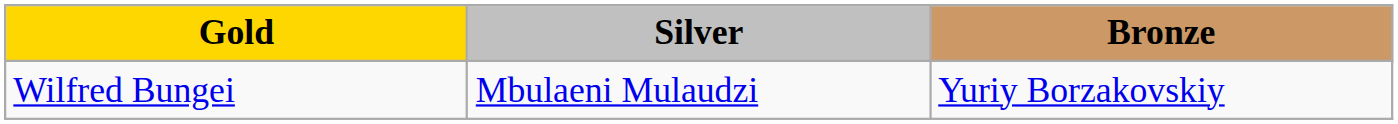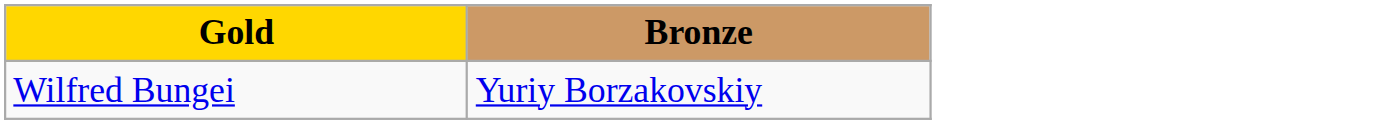 <table class="wikitable" style="text-align:left">
 <tr align="center">
 <td width=200 bgcolor=gold><strong>Gold</strong></td>
-<td width=200 bgcolor=silver><strong>Silver</strong></td>
 <td width=200 bgcolor=CC9966><strong>Bronze</strong></td>
 </tr>
 <tr>
 <td><a href='#'>Wilfred Bungei</a><br><em></em></td>
-<td><a href='#'>Mbulaeni Mulaudzi</a><br><em></em></td>
 <td><a href='#'>Yuriy Borzakovskiy</a><br><em></em></td>
 </tr>
 </table>
